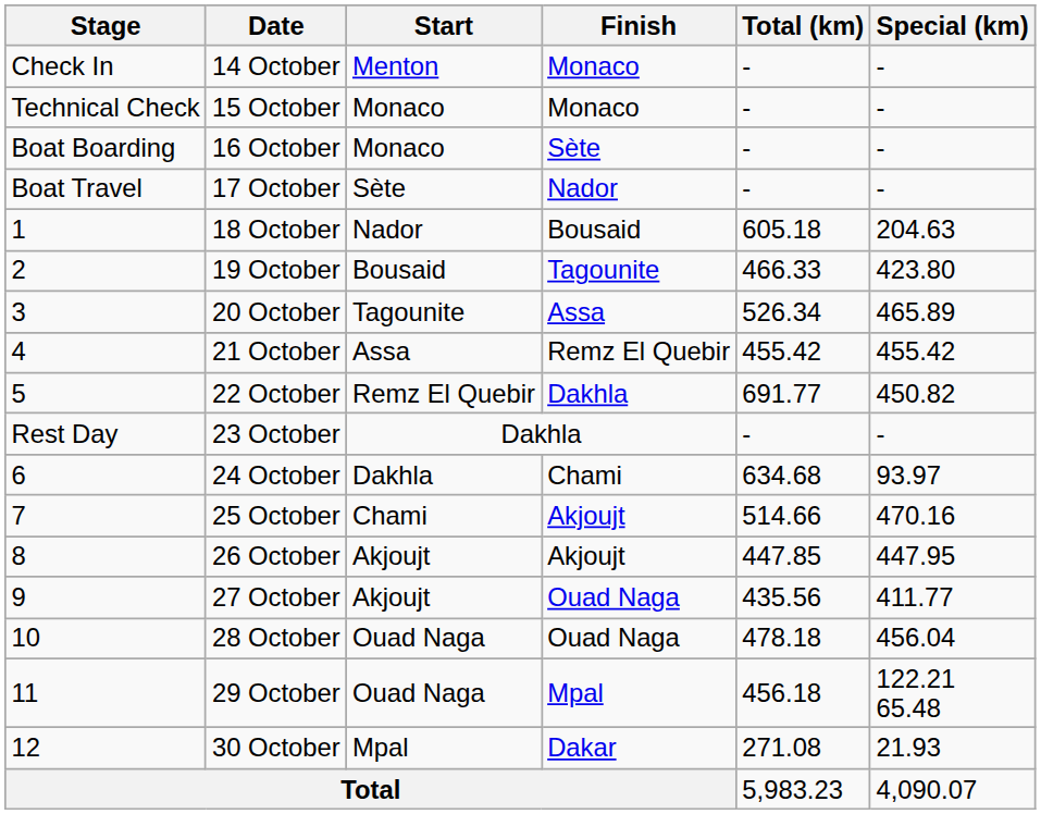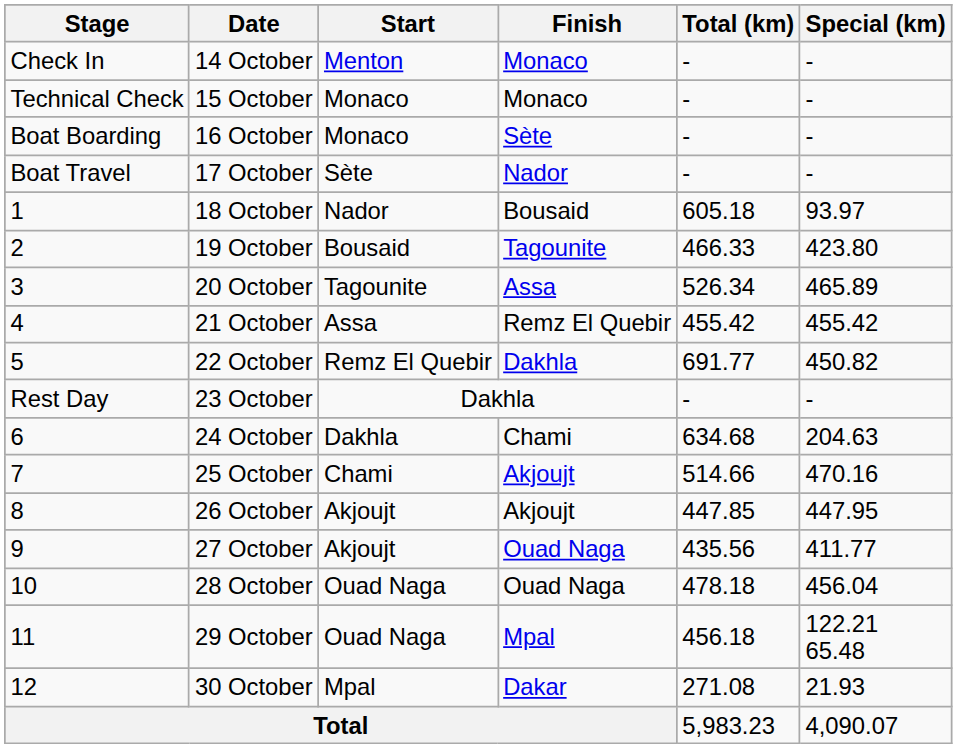 <table class="wikitable" style="font-size: 85%;">
 <tr>
 <th>Stage</th>
 <th>Date</th>
 <th>Start</th>
 <th>Finish</th>
 <th>Total (km)</th>
 <th>Special (km)</th>
 </tr>
 <tr>
 <td>Check In</td>
 <td>14 October</td>
 <td> <a href='#'>Menton</a></td>
 <td> <a href='#'>Monaco</a></td>
 <td>-</td>
 <td>-</td>
 </tr>
 <tr>
 <td>Technical Check</td>
 <td>15 October</td>
 <td> Monaco</td>
 <td> Monaco</td>
 <td>-</td>
 <td>-</td>
 </tr>
 <tr>
 <td>Boat Boarding</td>
 <td>16 October</td>
 <td> Monaco</td>
 <td> <a href='#'>Sète</a></td>
 <td>-</td>
 <td>-</td>
 </tr>
 <tr>
 <td>Boat Travel</td>
 <td>17 October</td>
 <td> Sète</td>
 <td> <a href='#'>Nador</a></td>
 <td>-</td>
 <td>-</td>
 </tr>
 <tr>
 <td>1</td>
 <td>18 October</td>
 <td> Nador</td>
 <td> Bousaid</td>
 <td>605.18</td>
-<td>204.63</td>
+<td>93.97</td>
 </tr>
 <tr>
 <td>2</td>
 <td>19 October</td>
 <td> Bousaid</td>
 <td> <a href='#'>Tagounite</a></td>
 <td>466.33</td>
 <td>423.80</td>
 </tr>
 <tr>
 <td>3</td>
 <td>20 October</td>
 <td> Tagounite</td>
 <td> <a href='#'>Assa</a></td>
 <td>526.34</td>
 <td>465.89</td>
 </tr>
 <tr>
 <td>4</td>
 <td>21 October</td>
 <td> Assa</td>
 <td> Remz El Quebir</td>
 <td>455.42</td>
 <td>455.42</td>
 </tr>
 <tr>
 <td>5</td>
 <td>22 October</td>
 <td> Remz El Quebir</td>
 <td> <a href='#'>Dakhla</a></td>
 <td>691.77</td>
 <td>450.82</td>
 </tr>
 <tr>
 <td>Rest Day</td>
 <td>23 October</td>
 <td style="text-align: center;" colspan="2"> Dakhla</td>
 <td>-</td>
 <td>-</td>
 </tr>
 <tr>
 <td>6</td>
 <td>24 October</td>
 <td> Dakhla</td>
 <td> Chami</td>
 <td>634.68</td>
-<td>93.97</td>
+<td>204.63</td>
 </tr>
 <tr>
 <td>7</td>
 <td>25 October</td>
 <td> Chami</td>
 <td> <a href='#'>Akjoujt</a></td>
 <td>514.66</td>
 <td>470.16</td>
 </tr>
 <tr>
 <td>8</td>
 <td>26 October</td>
 <td> Akjoujt</td>
 <td> Akjoujt</td>
 <td>447.85</td>
 <td>447.95</td>
 </tr>
 <tr>
 <td>9</td>
 <td>27 October</td>
 <td> Akjoujt</td>
 <td> <a href='#'>Ouad Naga</a></td>
 <td>435.56</td>
 <td>411.77</td>
 </tr>
 <tr>
 <td>10</td>
 <td>28 October</td>
 <td> Ouad Naga</td>
 <td> Ouad Naga</td>
 <td>478.18</td>
 <td>456.04</td>
 </tr>
 <tr>
 <td>11</td>
 <td>29 October</td>
 <td> Ouad Naga</td>
 <td> <a href='#'>Mpal</a></td>
 <td>456.18</td>
 <td>122.21<br>65.48</td>
 </tr>
 <tr>
 <td>12</td>
 <td>30 October</td>
 <td> Mpal</td>
 <td> <a href='#'>Dakar</a></td>
 <td>271.08</td>
 <td>21.93</td>
 </tr>
 <tr>
 <th colspan="4">Total</th>
 <td>5,983.23</td>
 <td>4,090.07</td>
 </tr>
 </table>
